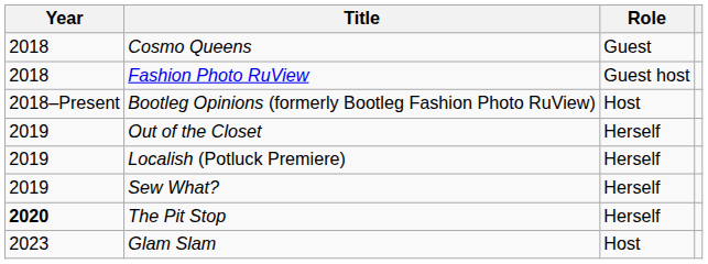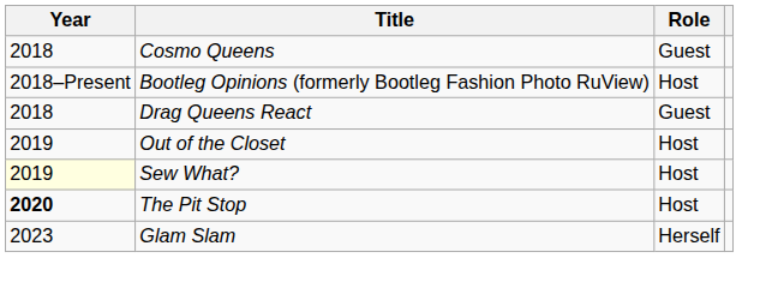 <table class="wikitable plainrowheaders sortable">
 <tr>
 <th scope="col">Year</th>
 <th scope="col">Title</th>
 <th scope="col">Role</th>
 <th style="text-align: center;" class="unsortable"></th>
 </tr>
 <tr>
 <td>2018</td>
 <td><em>Cosmo Queens</em></td>
 <td>Guest</td>
 <td style="text-align: center;"></td>
 </tr>
 <tr>
-<td>2018</td>
-<td><em><a href='#'>Fashion Photo RuView</a></em></td>
-<td>Guest host</td>
-<td style="text-align: center;"></td>
-</tr>
-<tr>
 <td>2018–Present</td>
 <td><em>Bootleg Opinions</em> (formerly Bootleg Fashion Photo RuView)</td>
 <td>Host</td>
 <td style="text-align: center;"></td>
 </tr>
 <tr>
-<td>2019</td>
-<td><em>Out of the Closet</em></td>
-<td>Herself</td>
+<td>2018</td>
+<td><em>Drag Queens React</em></td>
+<td>Guest</td>
 <td style="text-align: center;"></td>
 </tr>
 <tr>
 <td>2019</td>
-<td><em>Localish</em> (Potluck Premiere)</td>
-<td>Herself</td>
+<td><em>Out of the Closet</em></td>
+<td>Host</td>
 <td style="text-align: center;"></td>
 </tr>
 <tr>
-<td>2019</td>
+<td style="background: lightyellow;">2019</td>
 <td><em>Sew What?</em></td>
-<td>Herself</td>
+<td>Host</td>
 <td style="text-align: center;"></td>
 </tr>
 <tr>
 <td><strong>2020</strong></td>
 <td><em>The Pit Stop</em></td>
-<td>Herself</td>
+<td>Host</td>
 <td style="text-align: center;"></td>
 </tr>
 <tr>
 <td>2023</td>
 <td><em>Glam Slam</em></td>
-<td>Host</td>
+<td>Herself</td>
 <td style="text-align: center;"></td>
 </tr>
 </table>
